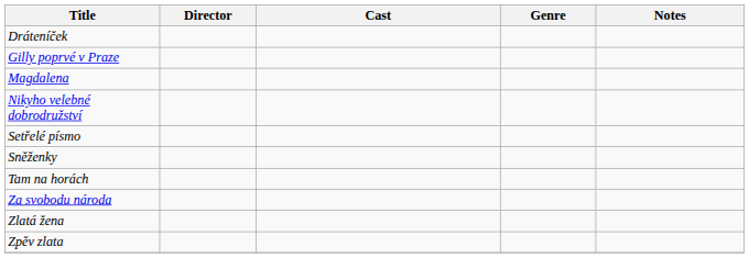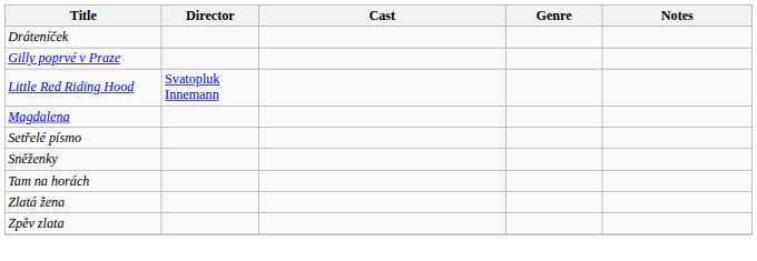 <table class="wikitable" style="width:100%;">
 <tr>
 <th style="width:21%;">Title</th>
 <th style="width:13%;">Director</th>
 <th style="width:33%;">Cast</th>
 <th style="width:13%;">Genre</th>
 <th style="width:20%;">Notes</th>
 </tr>
 <tr>
 <td><em>Dráteníček</em></td>
 <td></td>
 <td></td>
 <td></td>
 <td></td>
 </tr>
 <tr>
 <td><em><a href='#'>Gilly poprvé v Praze</a></em></td>
 <td></td>
 <td></td>
 <td></td>
 <td></td>
 </tr>
 <tr>
-<td><em><a href='#'>Magdalena</a></em></td>
-<td></td>
+<td><em><a href='#'>Little Red Riding Hood</a></em></td>
+<td><a href='#'>Svatopluk Innemann</a></td>
 <td></td>
 <td></td>
 <td></td>
 </tr>
 <tr>
-<td><em><a href='#'>Nikyho velebné dobrodružství</a></em></td>
+<td><em><a href='#'>Magdalena</a></em></td>
 <td></td>
 <td></td>
 <td></td>
 <td></td>
 </tr>
 <tr>
 <td><em>Setřelé písmo</em></td>
 <td></td>
 <td></td>
 <td></td>
 <td></td>
 </tr>
 <tr>
 <td><em>Sněženky</em></td>
 <td></td>
 <td></td>
 <td></td>
 <td></td>
 </tr>
 <tr>
 <td><em>Tam na horách</em></td>
 <td></td>
 <td></td>
 <td></td>
 <td></td>
 </tr>
 <tr>
-<td><em><a href='#'>Za svobodu národa</a></em></td>
-<td></td>
-<td></td>
-<td></td>
-<td></td>
-</tr>
-<tr>
 <td><em>Zlatá žena</em></td>
 <td></td>
 <td></td>
 <td></td>
 <td></td>
 </tr>
 <tr>
 <td><em>Zpěv zlata</em></td>
 <td></td>
 <td></td>
 <td></td>
 <td></td>
 </tr>
 <tr>
 </tr>
 </table>
